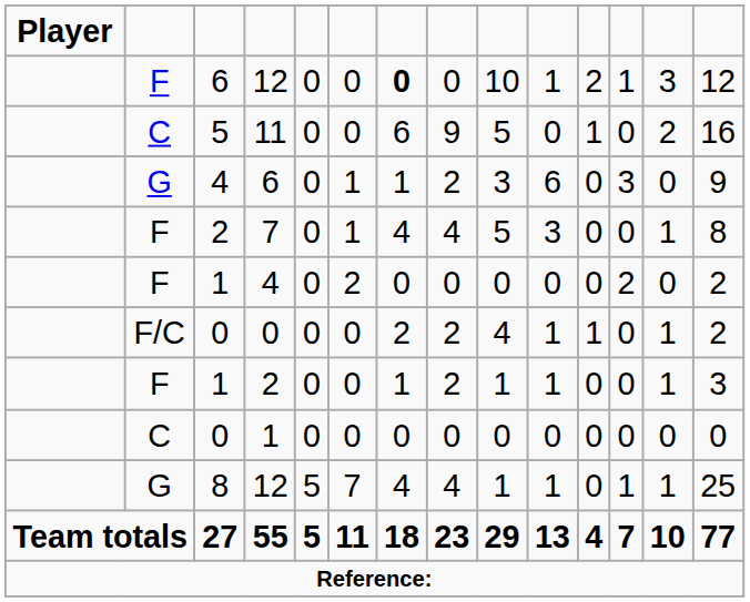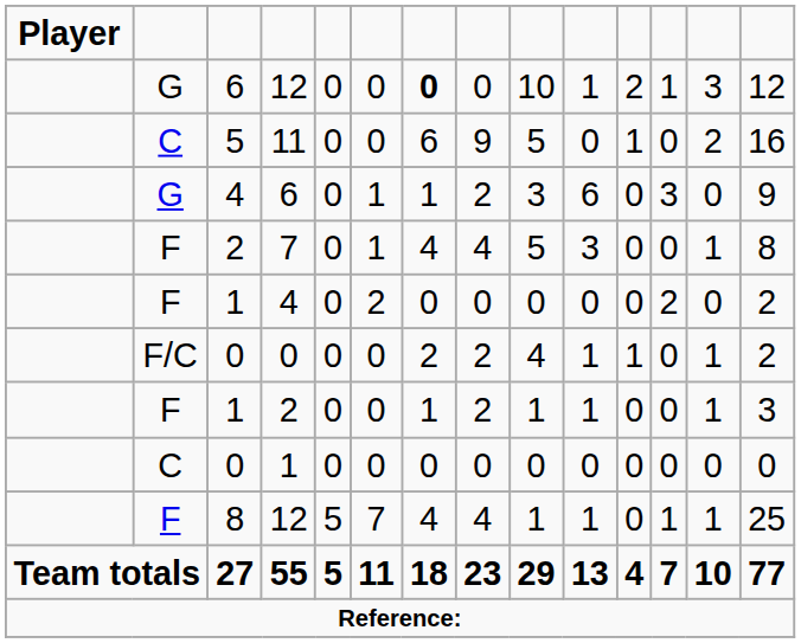 <table class="wikitable sortable" style="text-align: center; font-size:95%">
 <tr>
 <td><strong>Player</strong></td>
 <td><strong></strong></td>
 <td><strong></strong></td>
 <td><strong></strong></td>
 <td><strong></strong></td>
 <td><strong></strong></td>
 <td><strong></strong></td>
 <td><strong></strong></td>
 <td><strong></strong></td>
 <td><strong></strong></td>
 <td><strong></strong></td>
 <td><strong></strong></td>
 <td><strong></strong></td>
 <td><strong></strong></td>
 </tr>
 <tr>
 <td></td>
-<td><a href='#'>F</a></td>
+<td>G</td>
 <td>6</td>
 <td>12</td>
 <td>0</td>
 <td>0</td>
 <td><strong>0</strong></td>
 <td>0</td>
 <td>10</td>
 <td>1</td>
 <td>2</td>
 <td>1</td>
 <td>3</td>
 <td>12</td>
 </tr>
 <tr>
 <td></td>
 <td><a href='#'>C</a></td>
 <td>5</td>
 <td>11</td>
 <td>0</td>
 <td>0</td>
 <td>6</td>
 <td>9</td>
 <td>5</td>
 <td>0</td>
 <td>1</td>
 <td>0</td>
 <td>2</td>
 <td>16</td>
 </tr>
 <tr>
 <td></td>
 <td><a href='#'>G</a></td>
 <td>4</td>
 <td>6</td>
 <td>0</td>
 <td>1</td>
 <td>1</td>
 <td>2</td>
 <td>3</td>
 <td>6</td>
 <td>0</td>
 <td>3</td>
 <td>0</td>
 <td>9</td>
 </tr>
 <tr>
 <td></td>
 <td>F</td>
 <td>2</td>
 <td>7</td>
 <td>0</td>
 <td>1</td>
 <td>4</td>
 <td>4</td>
 <td>5</td>
 <td>3</td>
 <td>0</td>
 <td>0</td>
 <td>1</td>
 <td>8</td>
 </tr>
 <tr>
 <td></td>
 <td>F</td>
 <td>1</td>
 <td>4</td>
 <td>0</td>
 <td>2</td>
 <td>0</td>
 <td>0</td>
 <td>0</td>
 <td>0</td>
 <td>0</td>
 <td>2</td>
 <td>0</td>
 <td>2</td>
 </tr>
 <tr>
 <td></td>
 <td>F/C</td>
 <td>0</td>
 <td>0</td>
 <td>0</td>
 <td>0</td>
 <td>2</td>
 <td>2</td>
 <td>4</td>
 <td>1</td>
 <td>1</td>
 <td>0</td>
 <td>1</td>
 <td>2</td>
 </tr>
 <tr>
 <td></td>
 <td>F</td>
 <td>1</td>
 <td>2</td>
 <td>0</td>
 <td>0</td>
 <td>1</td>
 <td>2</td>
 <td>1</td>
 <td>1</td>
 <td>0</td>
 <td>0</td>
 <td>1</td>
 <td>3</td>
 </tr>
 <tr>
 <td></td>
 <td>C</td>
 <td>0</td>
 <td>1</td>
 <td>0</td>
 <td>0</td>
 <td>0</td>
 <td>0</td>
 <td>0</td>
 <td>0</td>
 <td>0</td>
 <td>0</td>
 <td>0</td>
 <td>0</td>
 </tr>
 <tr>
 <td></td>
-<td>G</td>
+<td><a href='#'>F</a></td>
 <td>8</td>
 <td>12</td>
 <td>5</td>
 <td>7</td>
 <td>4</td>
 <td>4</td>
 <td>1</td>
 <td>1</td>
 <td>0</td>
 <td>1</td>
 <td>1</td>
 <td>25</td>
 </tr>
 <tr class="sortbottom">
 <td style="text-align:center;" colspan="2"><strong>Team totals</strong></td>
 <td><strong>27</strong></td>
 <td><strong>55</strong></td>
 <td><strong>5</strong></td>
 <td><strong>11</strong></td>
 <td><strong>18</strong></td>
 <td><strong>23</strong></td>
 <td><strong>29</strong></td>
 <td><strong>13</strong></td>
 <td><strong>4</strong></td>
 <td><strong>7</strong></td>
 <td><strong>10</strong></td>
 <td><strong>77</strong></td>
 </tr>
 <tr>
 <td colspan="14" style="font-size: 8pt" align="center"><strong>Reference:</strong></td>
 </tr>
 </table>
